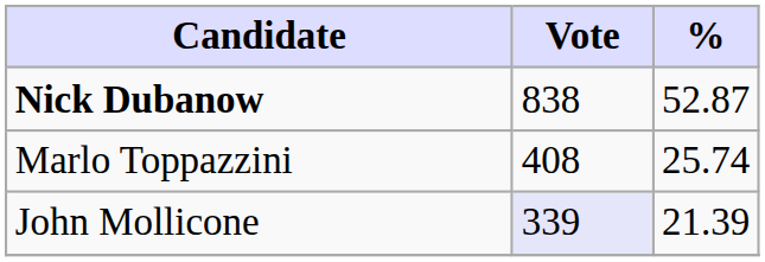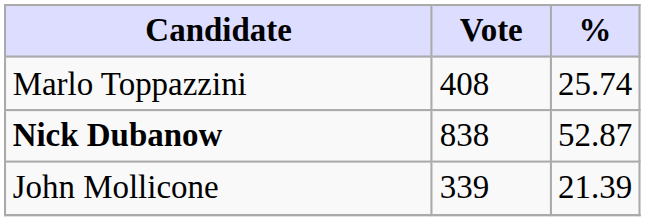 <table class="wikitable">
 <tr>
 <th style="background:#ddf; width:200px;">Candidate</th>
 <th style="background:#ddf; width:50px;">Vote</th>
 <th style="background:#ddf; width:30px;">%</th>
 </tr>
 <tr>
+<td>Marlo Toppazzini</td>
+<td>408</td>
+<td>25.74</td>
+</tr>
+<tr>
 <td><strong>Nick Dubanow</strong></td>
 <td>838</td>
 <td>52.87</td>
 </tr>
 <tr>
-<td>Marlo Toppazzini</td>
-<td>408</td>
-<td>25.74</td>
-</tr>
-<tr>
 <td>John Mollicone</td>
-<td style="background: lavender;">339</td>
+<td>339</td>
 <td>21.39</td>
 </tr>
 <tr>
 </tr>
 </table>
